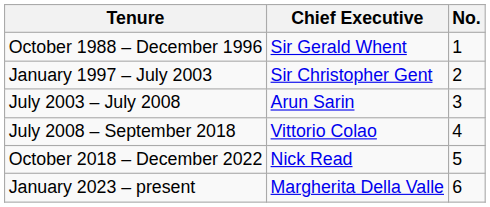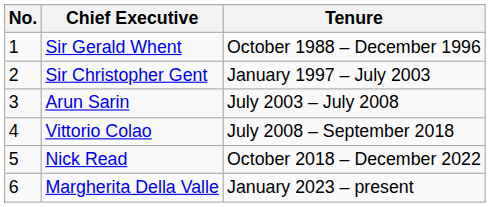 <table class="wikitable">
 <tr>
+<th>No.</th>
+<th>Chief Executive</th>
 <th>Tenure</th>
-<th>Chief Executive</th>
-<th>No.</th>
 </tr>
 <tr>
+<td>1</td>
+<td><a href='#'>Sir Gerald Whent</a></td>
 <td>October 1988 – December 1996</td>
-<td><a href='#'>Sir Gerald Whent</a></td>
-<td>1</td>
 </tr>
 <tr>
+<td>2</td>
+<td><a href='#'>Sir Christopher Gent</a></td>
 <td>January 1997 – July 2003</td>
-<td><a href='#'>Sir Christopher Gent</a></td>
-<td>2</td>
 </tr>
 <tr>
+<td>3</td>
+<td><a href='#'>Arun Sarin</a></td>
 <td>July 2003 – July 2008</td>
-<td><a href='#'>Arun Sarin</a></td>
-<td>3</td>
 </tr>
 <tr>
+<td>4</td>
+<td><a href='#'>Vittorio Colao</a></td>
 <td>July 2008 – September 2018</td>
-<td><a href='#'>Vittorio Colao</a></td>
-<td>4</td>
 </tr>
 <tr>
+<td>5</td>
+<td><a href='#'>Nick Read</a></td>
 <td>October 2018 – December 2022</td>
-<td><a href='#'>Nick Read</a></td>
-<td>5</td>
 </tr>
 <tr>
+<td>6</td>
+<td><a href='#'>Margherita Della Valle</a></td>
 <td>January 2023 – present</td>
-<td><a href='#'>Margherita Della Valle</a></td>
-<td>6</td>
 </tr>
 </table>
